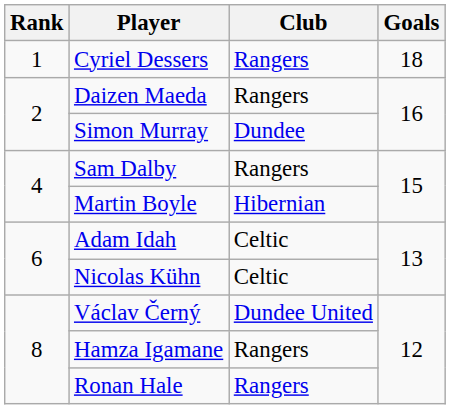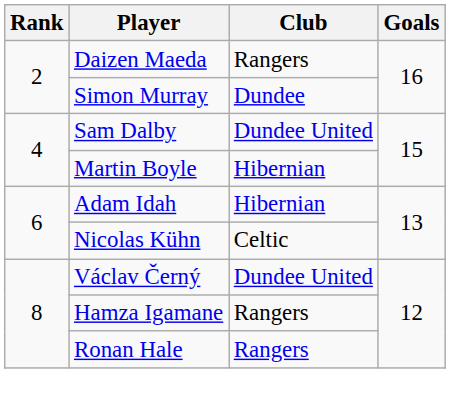 <table class="wikitable" style="text-align:center">
 <tr>
 <th>Rank</th>
 <th>Player</th>
 <th>Club</th>
 <th>Goals</th>
-</tr>
-<tr>
-<td>1</td>
-<td align="left"> <a href='#'>Cyriel Dessers</a></td>
-<td align="left"><a href='#'>Rangers</a></td>
-<td>18</td>
 </tr>
 <tr>
 <td rowspan="2">2</td>
 <td align="left"> <a href='#'>Daizen Maeda</a></td>
 <td align="left">Rangers</td>
 <td rowspan="2">16</td>
 </tr>
 <tr>
 <td align="left"> <a href='#'>Simon Murray</a></td>
 <td align="left"><a href='#'>Dundee</a></td>
 </tr>
 <tr>
 <td rowspan="2">4</td>
 <td align="left"> <a href='#'>Sam Dalby</a></td>
-<td align="left">Rangers</td>
+<td align="left"><a href='#'>Dundee United</a></td>
 <td rowspan="2">15</td>
 </tr>
 <tr>
 <td align="left"> <a href='#'>Martin Boyle</a></td>
 <td align="left"><a href='#'>Hibernian</a></td>
 </tr>
 <tr>
 <td rowspan="2">6</td>
 <td align="left"> <a href='#'>Adam Idah</a></td>
-<td align="left">Celtic</td>
+<td align="left"><a href='#'>Hibernian</a></td>
 <td rowspan="2">13</td>
 </tr>
 <tr>
 <td align="left"> <a href='#'>Nicolas Kühn</a></td>
 <td align="left">Celtic</td>
 </tr>
 <tr>
 <td rowspan="3">8</td>
 <td align="left"> <a href='#'>Václav Černý</a></td>
 <td align="left"><a href='#'>Dundee United</a></td>
 <td rowspan="3">12</td>
 </tr>
 <tr>
 <td align="left"> <a href='#'>Hamza Igamane</a></td>
 <td align="left">Rangers</td>
 </tr>
 <tr>
 <td align="left"> <a href='#'>Ronan Hale</a></td>
 <td align="left"><a href='#'>Rangers</a></td>
 </tr>
 </table>
